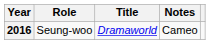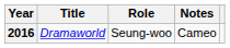 <table class="wikitable plainrowheaders sortable">
 <tr>
 <th scope="col">Year</th>
+<th scope="col">Title</th>
 <th scope="col">Role</th>
-<th scope="col">Title</th>
 <th scope="col" scope="col">Notes</th>
 <th scope="col" class="unsortable"></th>
 </tr>
 <tr>
 <th scope="row">2016</th>
+<td><em><a href='#'>Dramaworld</a></em></td>
 <td>Seung-woo</td>
-<td><em><a href='#'>Dramaworld</a></em></td>
 <td>Cameo</td>
 <td></td>
 </tr>
 </table>
